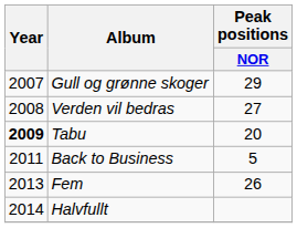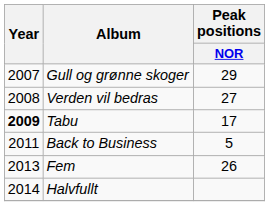 <table class="wikitable">
 <tr>
 <th align="center" rowspan="2" width="10">Year</th>
 <th align="center" rowspan="2" width="160">Album</th>
 <th align="center" colspan="1" width="20">Peak positions</th>
 </tr>
 <tr>
 <th scope="col" style="width:3em;font-size:90%;"><a href='#'>NOR</a><br></th>
 </tr>
 <tr>
 <td style="text-align:center;">2007</td>
 <td><em>Gull og grønne skoger</em></td>
 <td style="text-align:center;">29</td>
 </tr>
 <tr>
 <td style="text-align:center;">2008</td>
 <td><em>Verden vil bedras</em></td>
 <td style="text-align:center;">27</td>
 </tr>
 <tr>
 <td style="text-align:center;"><strong>2009</strong></td>
 <td><em>Tabu</em></td>
-<td style="text-align:center;">20</td>
+<td style="text-align:center;">17</td>
 </tr>
 <tr>
 <td style="text-align:center;">2011</td>
 <td><em>Back to Business</em></td>
 <td style="text-align:center;">5</td>
 </tr>
 <tr>
 <td style="text-align:center;">2013</td>
 <td><em>Fem</em></td>
 <td style="text-align:center;">26</td>
 </tr>
 <tr>
 <td style="text-align:center;">2014</td>
 <td><em>Halvfullt</em></td>
 <td style="text-align:center;"></td>
 </tr>
 <tr>
 </tr>
 </table>
